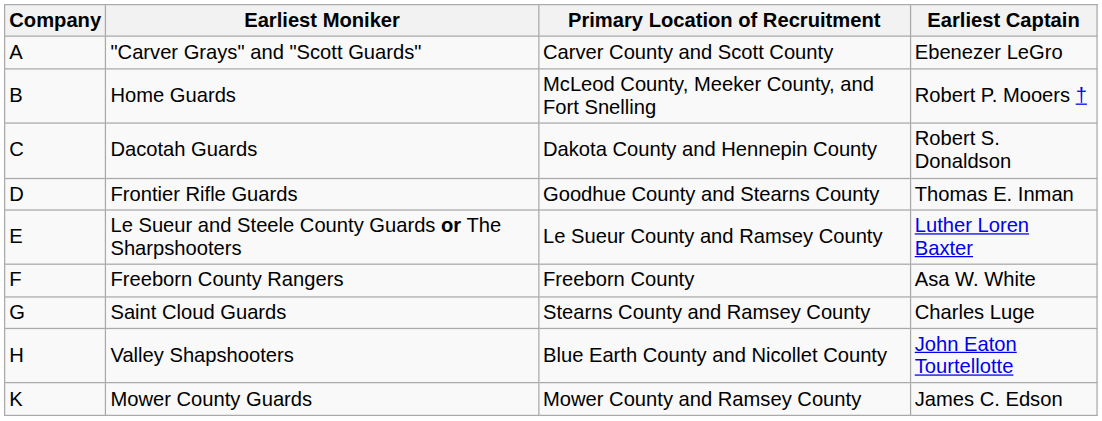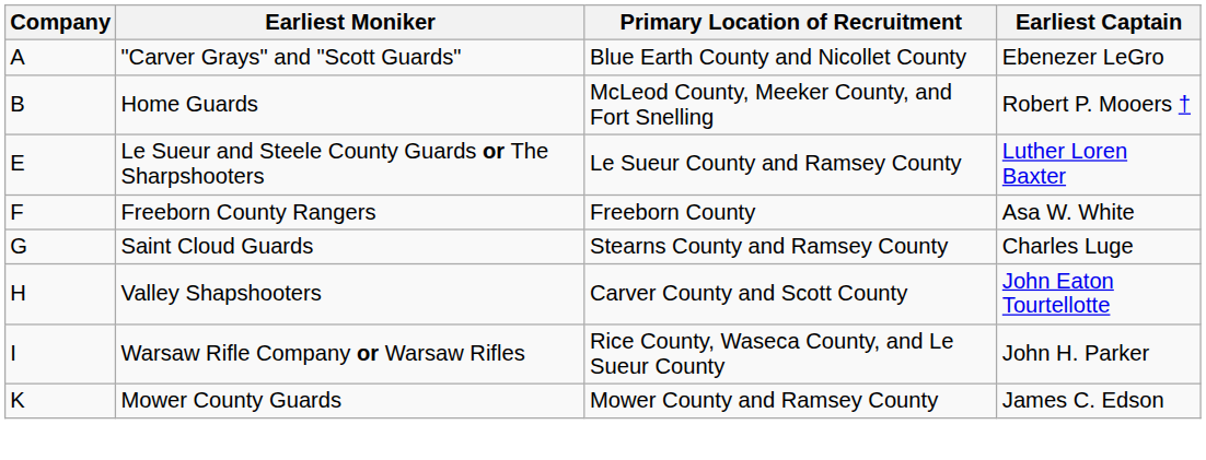 <table class="wikitable">
 <tr>
 <th>Company</th>
 <th>Earliest Moniker</th>
 <th>Primary Location of Recruitment</th>
 <th>Earliest Captain</th>
 </tr>
 <tr>
 <td>A</td>
 <td>"Carver Grays" and "Scott Guards"</td>
-<td>Carver County and Scott County</td>
+<td>Blue Earth County and Nicollet County</td>
 <td>Ebenezer LeGro</td>
 </tr>
 <tr>
 <td>B</td>
 <td>Home Guards</td>
 <td>McLeod County, Meeker County, and Fort Snelling</td>
 <td>Robert P. Mooers <a href='#'>†</a></td>
-</tr>
-<tr>
-<td>C</td>
-<td>Dacotah Guards</td>
-<td>Dakota County and Hennepin County</td>
-<td>Robert S. Donaldson</td>
-</tr>
-<tr>
-<td>D</td>
-<td>Frontier Rifle Guards</td>
-<td>Goodhue County and Stearns County</td>
-<td>Thomas E. Inman</td>
 </tr>
 <tr>
 <td>E</td>
 <td>Le Sueur and Steele County Guards <strong>or</strong> The Sharpshooters</td>
 <td>Le Sueur County and Ramsey County</td>
 <td><a href='#'>Luther Loren Baxter</a></td>
 </tr>
 <tr>
 <td>F</td>
 <td>Freeborn County Rangers</td>
 <td>Freeborn County</td>
 <td>Asa W. White</td>
 </tr>
 <tr>
 <td>G</td>
 <td>Saint Cloud Guards</td>
 <td>Stearns County and Ramsey County</td>
 <td>Charles Luge</td>
 </tr>
 <tr>
 <td>H</td>
 <td>Valley Shapshooters</td>
-<td>Blue Earth County and Nicollet County</td>
+<td>Carver County and Scott County</td>
 <td><a href='#'>John Eaton Tourtellotte</a></td>
+</tr>
+<tr>
+<td>I</td>
+<td>Warsaw Rifle Company <strong>or</strong> Warsaw Rifles</td>
+<td>Rice County, Waseca County, and Le Sueur County</td>
+<td>John H. Parker</td>
 </tr>
 <tr>
 <td>K</td>
 <td>Mower County Guards</td>
 <td>Mower County and Ramsey County</td>
 <td>James C. Edson</td>
 </tr>
 </table>
